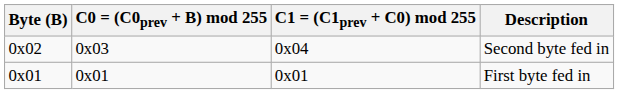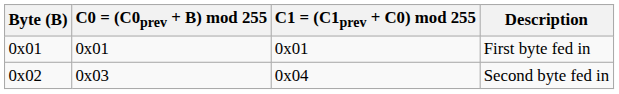 <table class="wikitable">
 <tr>
 <th>Byte (B)</th>
 <th>C0 = (C0<sub>prev</sub> + B) mod 255</th>
 <th>C1 = (C1<sub>prev</sub> + C0) mod 255</th>
 <th>Description</th>
 </tr>
 <tr>
+<td>0x01</td>
+<td>0x01</td>
+<td>0x01</td>
+<td>First byte fed in</td>
+</tr>
+<tr>
 <td>0x02</td>
 <td>0x03</td>
 <td>0x04</td>
 <td>Second byte fed in</td>
 </tr>
-<tr>
-<td>0x01</td>
-<td>0x01</td>
-<td>0x01</td>
-<td>First byte fed in</td>
-</tr>
 </table>
